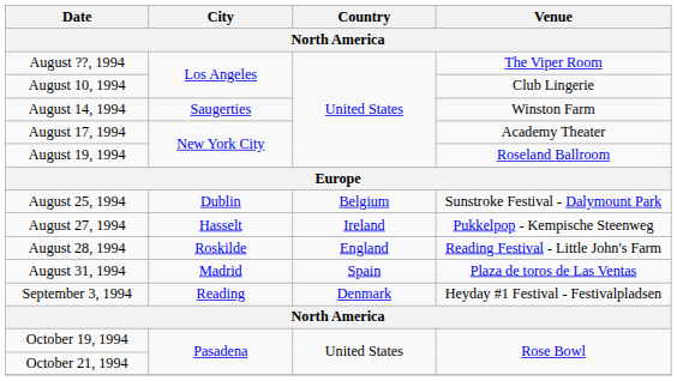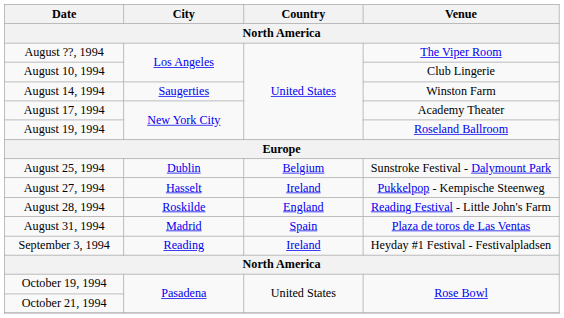 <table class="wikitable" style="text-align:center;">
 <tr>
 <th width="150">Date</th>
 <th width="150">City</th>
 <th width="150">Country</th>
 <th width="250">Venue</th>
 </tr>
 <tr>
 <th colspan="5">North America</th>
 </tr>
 <tr>
 <td>August ??, 1994</td>
 <td rowspan="2"><a href='#'>Los Angeles</a></td>
 <td rowspan="5"><a href='#'>United States</a></td>
 <td><a href='#'>The Viper Room</a></td>
 </tr>
 <tr>
 <td>August 10, 1994</td>
 <td>Club Lingerie</td>
 </tr>
 <tr>
 <td>August 14, 1994</td>
 <td><a href='#'>Saugerties</a></td>
 <td>Winston Farm</td>
 </tr>
 <tr>
 <td>August 17, 1994</td>
 <td rowspan="2"><a href='#'>New York City</a></td>
 <td>Academy Theater</td>
 </tr>
 <tr>
 <td>August 19, 1994</td>
 <td><a href='#'>Roseland Ballroom</a></td>
 </tr>
 <tr>
 <th colspan="6">Europe</th>
 </tr>
 <tr>
 <td>August 25, 1994</td>
 <td><a href='#'>Dublin</a></td>
 <td><a href='#'>Belgium</a></td>
 <td>Sunstroke Festival - <a href='#'>Dalymount Park</a></td>
 </tr>
 <tr>
 <td>August 27, 1994</td>
 <td><a href='#'>Hasselt</a></td>
 <td><a href='#'>Ireland</a></td>
 <td><a href='#'>Pukkelpop</a> - Kempische Steenweg</td>
 </tr>
 <tr>
 <td>August 28, 1994</td>
 <td><a href='#'>Roskilde</a></td>
 <td><a href='#'>England</a></td>
 <td><a href='#'>Reading Festival</a> - Little John's Farm</td>
 </tr>
 <tr>
 <td>August 31, 1994</td>
 <td><a href='#'>Madrid</a></td>
 <td><a href='#'>Spain</a></td>
 <td><a href='#'>Plaza de toros de Las Ventas</a></td>
 </tr>
 <tr>
 <td>September 3, 1994</td>
 <td><a href='#'>Reading</a></td>
-<td><a href='#'>Denmark</a></td>
+<td><a href='#'>Ireland</a></td>
 <td>Heyday #1 Festival - Festivalpladsen</td>
 </tr>
 <tr>
 <th colspan="4">North America</th>
 </tr>
 <tr>
 <td>October 19, 1994</td>
 <td rowspan="2"><a href='#'>Pasadena</a></td>
 <td rowspan="2">United States</td>
 <td rowspan="2"><a href='#'>Rose Bowl</a></td>
 </tr>
 <tr>
 <td>October 21, 1994</td>
 </tr>
 <tr>
 </tr>
 </table>
